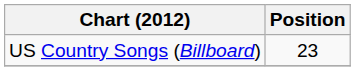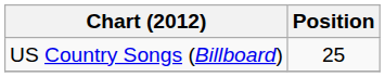 <table class="wikitable sortable">
 <tr>
 <th scope="col">Chart (2012)</th>
 <th scope="col">Position</th>
 </tr>
 <tr>
 <td>US <a href='#'>Country Songs</a> (<em><a href='#'>Billboard</a></em>)</td>
-<td align="center">23</td>
+<td align="center">25</td>
 </tr>
 <tr>
 </tr>
 </table>
